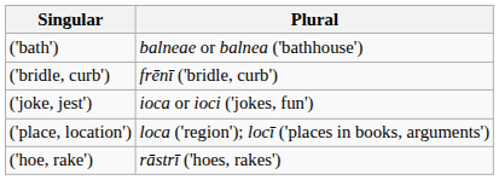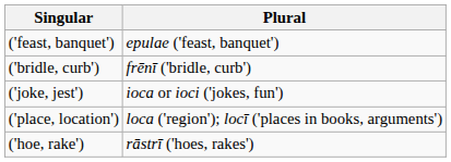 <table class=wikitable>
 <tr>
 <th>Singular</th>
 <th>Plural</th>
 </tr>
 <tr>
-<td>  ('bath')</td>
-<td><em>balneae</em>  or <em>balnea</em>  ('bathhouse')</td>
+<td>  ('feast, banquet')</td>
+<td><em>epulae</em>  ('feast, banquet')</td>
 </tr>
 <tr>
 <td>  ('bridle, curb')</td>
 <td><em>frēnī</em>  ('bridle, curb')</td>
 </tr>
 <tr>
 <td>  ('joke, jest')</td>
 <td><em>ioca</em>  or <em>ioci</em>  ('jokes, fun')</td>
 </tr>
 <tr>
 <td>  ('place, location')</td>
 <td><em>loca</em>  ('region'); <em>locī</em>  ('places in books, arguments')</td>
 </tr>
 <tr>
 <td>  ('hoe, rake')</td>
 <td><em>rāstrī</em>  ('hoes, rakes')</td>
 </tr>
 </table>
